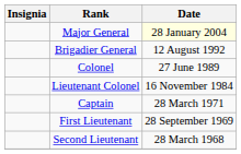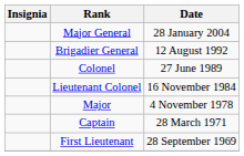 <table class="wikitable">
 <tr>
 <th>Insignia</th>
 <th>Rank</th>
 <th>Date</th>
 </tr>
 <tr style="text-align:center;">
 <td></td>
 <td><a href='#'>Major General</a></td>
-<td style="background: lightyellow;">28 January 2004</td>
+<td>28 January 2004</td>
 </tr>
 <tr style="text-align:center;">
 <td></td>
 <td><a href='#'>Brigadier General</a></td>
 <td>12 August 1992</td>
 </tr>
 <tr style="text-align:center;">
 <td></td>
 <td><a href='#'>Colonel</a></td>
 <td>27 June 1989</td>
 </tr>
 <tr style="text-align:center;">
 <td></td>
 <td><a href='#'>Lieutenant Colonel</a></td>
 <td>16 November 1984</td>
 </tr>
 <tr style="text-align:center;">
 <td></td>
+<td><a href='#'>Major</a></td>
+<td>4 November 1978</td>
+</tr>
+<tr style="text-align:center;">
+<td></td>
 <td><a href='#'>Captain</a></td>
 <td>28 March 1971</td>
 </tr>
 <tr style="text-align:center;">
 <td></td>
 <td><a href='#'>First Lieutenant</a></td>
 <td>28 September 1969</td>
 </tr>
-<tr style="text-align:center;">
-<td></td>
-<td><a href='#'>Second Lieutenant</a></td>
-<td>28 March 1968</td>
-</tr>
 <tr>
 </tr>
 </table>
